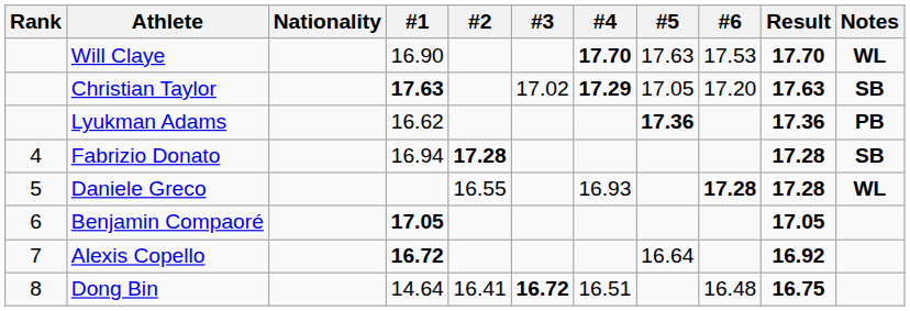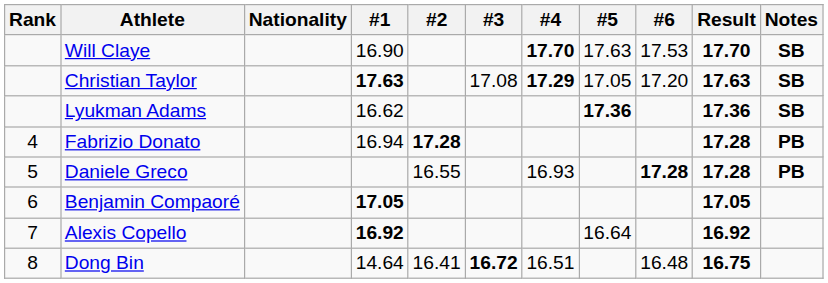 <table class="wikitable sortable" style="text-align:center">
 <tr>
 <th>Rank</th>
 <th>Athlete</th>
 <th>Nationality</th>
 <th>#1</th>
 <th>#2</th>
 <th>#3</th>
 <th>#4</th>
 <th>#5</th>
 <th>#6</th>
 <th>Result</th>
 <th>Notes</th>
 </tr>
 <tr>
 <td></td>
 <td align=left><a href='#'>Will Claye</a></td>
 <td align=left></td>
 <td>16.90</td>
 <td></td>
 <td></td>
 <td><strong>17.70</strong></td>
 <td>17.63</td>
 <td>17.53</td>
 <td><strong>17.70</strong></td>
-<td><strong>WL</strong></td>
+<td><strong>SB</strong></td>
 </tr>
 <tr>
 <td></td>
 <td align=left><a href='#'>Christian Taylor</a></td>
 <td align=left></td>
 <td><strong>17.63</strong></td>
 <td></td>
-<td>17.02</td>
+<td>17.08</td>
 <td><strong>17.29</strong></td>
 <td>17.05</td>
 <td>17.20</td>
 <td><strong>17.63</strong></td>
 <td><strong>SB</strong></td>
 </tr>
 <tr>
 <td></td>
 <td align=left><a href='#'>Lyukman Adams</a></td>
 <td align=left></td>
 <td>16.62</td>
 <td></td>
 <td></td>
 <td></td>
 <td><strong>17.36</strong></td>
 <td></td>
 <td><strong>17.36</strong></td>
-<td><strong>PB</strong></td>
+<td><strong>SB</strong></td>
 </tr>
 <tr>
 <td>4</td>
 <td align=left><a href='#'>Fabrizio Donato</a></td>
 <td align=left></td>
 <td>16.94</td>
 <td><strong>17.28</strong></td>
 <td></td>
 <td></td>
 <td></td>
 <td></td>
 <td><strong>17.28</strong></td>
-<td><strong>SB</strong></td>
+<td><strong>PB</strong></td>
 </tr>
 <tr>
 <td>5</td>
 <td align=left><a href='#'>Daniele Greco</a></td>
 <td align=left></td>
 <td></td>
 <td>16.55</td>
 <td></td>
 <td>16.93</td>
 <td></td>
 <td><strong>17.28</strong></td>
 <td><strong>17.28</strong></td>
-<td><strong>WL</strong></td>
+<td><strong>PB</strong></td>
 </tr>
 <tr>
 <td>6</td>
 <td align=left><a href='#'>Benjamin Compaoré</a></td>
 <td align=left></td>
 <td><strong>17.05</strong></td>
 <td></td>
 <td></td>
 <td></td>
 <td></td>
 <td></td>
 <td><strong>17.05</strong></td>
 <td></td>
 </tr>
 <tr>
 <td>7</td>
 <td align=left><a href='#'>Alexis Copello</a></td>
 <td align=left></td>
-<td><strong>16.72</strong></td>
+<td><strong>16.92</strong></td>
 <td></td>
 <td></td>
 <td></td>
 <td>16.64</td>
 <td></td>
 <td><strong>16.92</strong></td>
 <td></td>
 </tr>
 <tr>
 <td>8</td>
 <td align=left><a href='#'>Dong Bin</a></td>
 <td align=left></td>
 <td>14.64</td>
 <td>16.41</td>
 <td><strong>16.72</strong></td>
 <td>16.51</td>
 <td></td>
 <td>16.48</td>
 <td><strong>16.75</strong></td>
 <td></td>
 </tr>
 </table>
